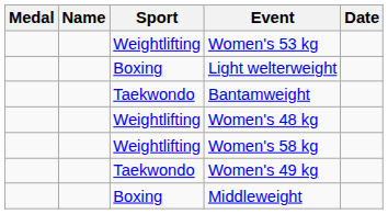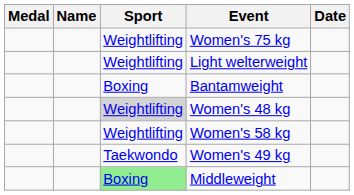 <table class="wikitable sortable" style="font-size:90%">
 <tr>
 <th>Medal</th>
 <th>Name</th>
 <th>Sport</th>
 <th>Event</th>
 <th>Date</th>
 </tr>
 <tr>
 <td></td>
 <td></td>
 <td><a href='#'>Weightlifting</a></td>
-<td><a href='#'>Women's 53 kg</a></td>
+<td><a href='#'>Women's 75 kg</a></td>
+<td></td>
+</tr>
+<tr>
+<td></td>
+<td></td>
+<td><a href='#'>Weightlifting</a></td>
+<td><a href='#'>Light welterweight</a></td>
 <td></td>
 </tr>
 <tr>
 <td></td>
 <td></td>
 <td><a href='#'>Boxing</a></td>
-<td><a href='#'>Light welterweight</a></td>
-<td></td>
-</tr>
-<tr>
-<td></td>
-<td></td>
-<td><a href='#'>Taekwondo</a></td>
 <td><a href='#'>Bantamweight</a></td>
 <td></td>
 </tr>
 <tr>
 <td></td>
 <td></td>
-<td><a href='#'>Weightlifting</a></td>
+<td style="background: lightgrey;"><a href='#'>Weightlifting</a></td>
 <td><a href='#'>Women's 48 kg</a></td>
 <td></td>
 </tr>
 <tr>
 <td></td>
 <td></td>
 <td><a href='#'>Weightlifting</a></td>
 <td><a href='#'>Women's 58 kg</a></td>
 <td></td>
 </tr>
 <tr>
 <td></td>
 <td></td>
 <td><a href='#'>Taekwondo</a></td>
 <td><a href='#'>Women's 49 kg</a></td>
 <td></td>
 </tr>
 <tr>
 <td></td>
 <td></td>
-<td><a href='#'>Boxing</a></td>
+<td style="background: lightgreen;"><a href='#'>Boxing</a></td>
 <td><a href='#'>Middleweight</a></td>
 <td></td>
 </tr>
 </table>
